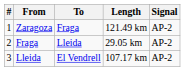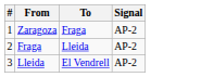 <table class="wikitable">
 <tr>
 <th>#</th>
 <th>From</th>
 <th>To</th>
-<th>Length</th>
 <th>Signal</th>
 </tr>
 <tr --->
 <td>1</td>
 <td><a href='#'>Zaragoza</a></td>
 <td><a href='#'>Fraga</a></td>
-<td>121.49 km</td>
 <td>AP-2</td>
 </tr>
 <tr --->
 <td>2</td>
 <td><a href='#'>Fraga</a></td>
 <td><a href='#'>Lleida</a></td>
-<td>29.05 km</td>
 <td>AP-2</td>
 </tr>
 <tr --->
 <td>3</td>
 <td><a href='#'>Lleida</a></td>
 <td><a href='#'>El Vendrell</a></td>
-<td>107.17 km</td>
 <td>AP-2</td>
 </tr>
 </table>
